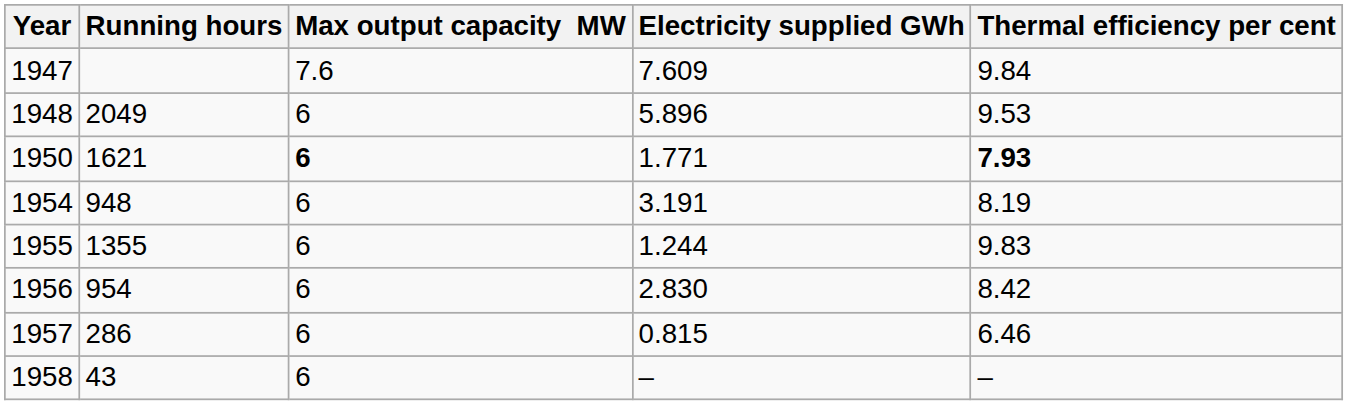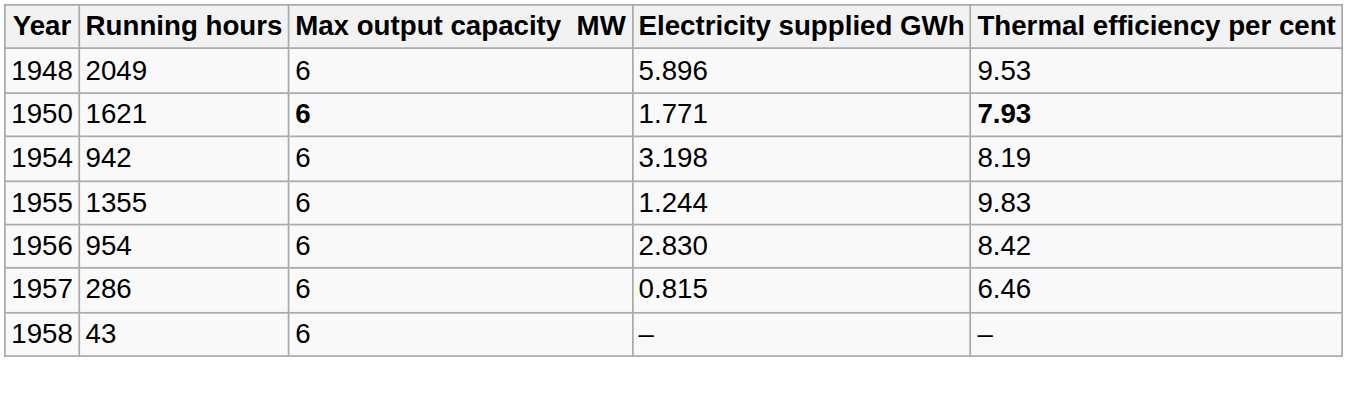 <table class="wikitable">
 <tr>
 <th>Year</th>
 <th>Running hours</th>
 <th>Max output capacity  MW</th>
 <th>Electricity supplied GWh</th>
 <th>Thermal efficiency per cent</th>
-</tr>
-<tr>
-<td>1947</td>
-<td></td>
-<td>7.6</td>
-<td>7.609</td>
-<td>9.84</td>
 </tr>
 <tr>
 <td>1948</td>
 <td>2049</td>
 <td>6</td>
 <td>5.896</td>
 <td>9.53</td>
 </tr>
 <tr>
 <td>1950</td>
 <td>1621</td>
 <td><strong>6</strong></td>
 <td>1.771</td>
 <td><strong>7.93</strong></td>
 </tr>
 <tr>
 <td>1954</td>
-<td>948</td>
+<td>942</td>
 <td>6</td>
-<td>3.191</td>
+<td>3.198</td>
 <td>8.19</td>
 </tr>
 <tr>
 <td>1955</td>
 <td>1355</td>
 <td>6</td>
 <td>1.244</td>
 <td>9.83</td>
 </tr>
 <tr>
 <td>1956</td>
 <td>954</td>
 <td>6</td>
 <td>2.830</td>
 <td>8.42</td>
 </tr>
 <tr>
 <td>1957</td>
 <td>286</td>
 <td>6</td>
 <td>0.815</td>
 <td>6.46</td>
 </tr>
 <tr>
 <td>1958</td>
 <td>43</td>
 <td>6</td>
 <td>–</td>
 <td>–</td>
 </tr>
 </table>
